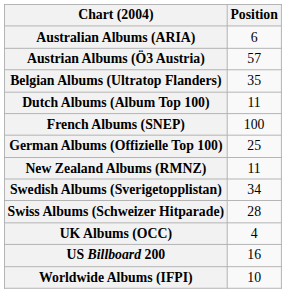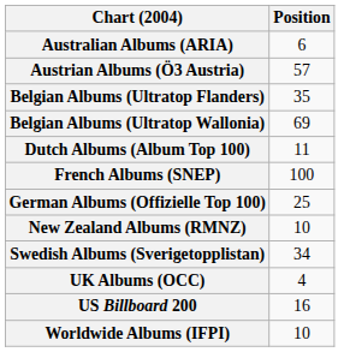 <table class="wikitable sortable plainrowheaders">
 <tr>
 <th scope="col">Chart (2004)</th>
 <th scope="col">Position</th>
 </tr>
 <tr>
 <th scope="row">Australian Albums (ARIA)</th>
 <td style="text-align:center;">6</td>
 </tr>
 <tr>
 <th scope="row">Austrian Albums (Ö3 Austria)</th>
 <td style="text-align:center;">57</td>
 </tr>
 <tr>
 <th scope="row">Belgian Albums (Ultratop Flanders)</th>
 <td style="text-align:center;">35</td>
 </tr>
 <tr>
+<th scope="row">Belgian Albums (Ultratop Wallonia)</th>
+<td style="text-align:center;">69</td>
+</tr>
+<tr>
 <th scope="row">Dutch Albums (Album Top 100)</th>
 <td style="text-align:center;">11</td>
 </tr>
 <tr>
 <th scope="row">French Albums (SNEP)</th>
 <td style="text-align:center;">100</td>
 </tr>
 <tr>
 <th scope="row">German Albums (Offizielle Top 100)</th>
 <td style="text-align:center;">25</td>
 </tr>
 <tr>
 <th scope="row">New Zealand Albums (RMNZ)</th>
-<td style="text-align:center;">11</td>
+<td style="text-align:center;">10</td>
 </tr>
 <tr>
 <th scope="row">Swedish Albums (Sverigetopplistan)</th>
 <td style="text-align:center;">34</td>
-</tr>
-<tr>
-<th scope="row">Swiss Albums (Schweizer Hitparade)</th>
-<td style="text-align:center;">28</td>
 </tr>
 <tr>
 <th scope="row">UK Albums (OCC)</th>
 <td style="text-align:center;">4</td>
 </tr>
 <tr>
 <th scope="row">US <em>Billboard</em> 200</th>
 <td style="text-align:center;">16</td>
 </tr>
 <tr>
 <th scope="row">Worldwide Albums (IFPI)</th>
 <td style="text-align:center;">10</td>
 </tr>
 </table>
